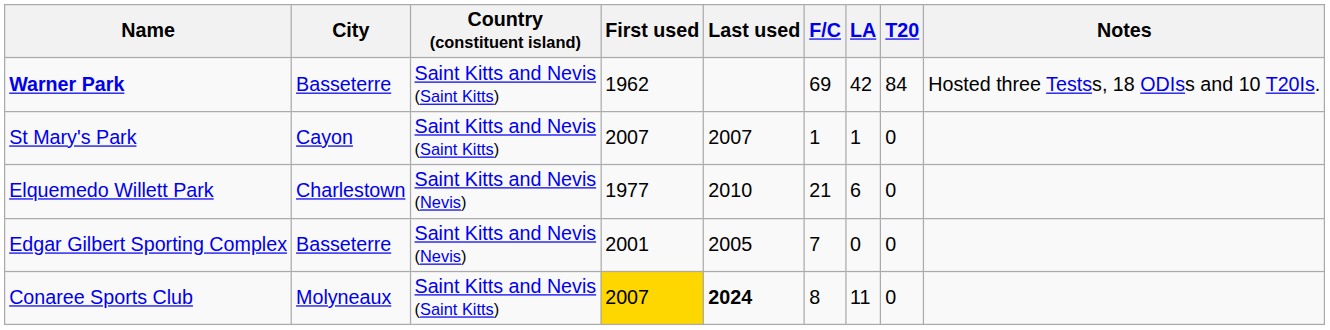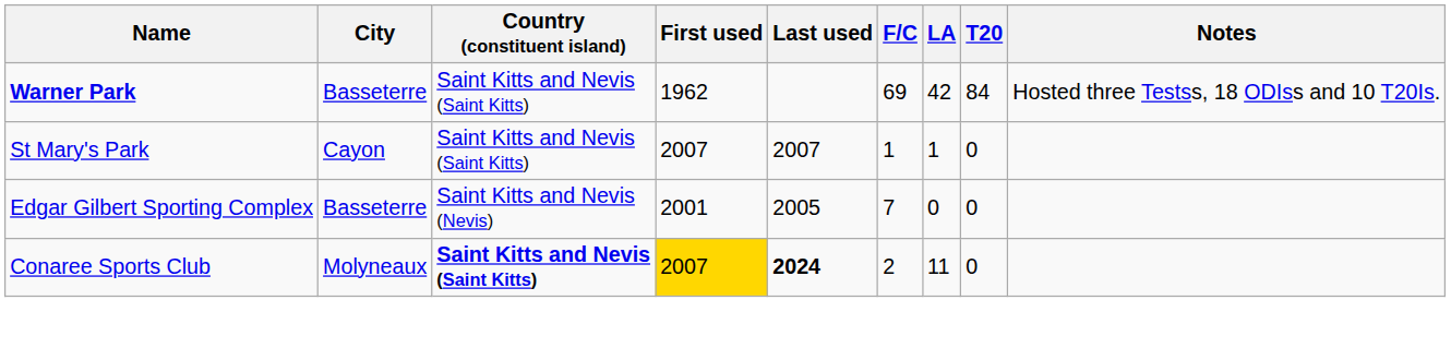 <table class ="wikitable sortable">
 <tr>
 <th>Name</th>
 <th>City</th>
 <th>Country<br><small>(constituent island)</small></th>
 <th>First used</th>
 <th>Last used</th>
 <th><a href='#'>F/C</a></th>
 <th><a href='#'>LA</a></th>
 <th><a href='#'>T20</a></th>
 <th>Notes</th>
 </tr>
 <tr>
 <td><strong><a href='#'>Warner Park</a></strong></td>
 <td><a href='#'>Basseterre</a></td>
 <td><a href='#'>Saint Kitts and Nevis</a><br><small>(<a href='#'>Saint Kitts</a>)</small></td>
 <td>1962</td>
 <td></td>
 <td>69</td>
 <td>42</td>
 <td>84</td>
 <td>Hosted three <a href='#'>Tests</a>s, 18 <a href='#'>ODIs</a>s and 10 <a href='#'>T20Is</a>.</td>
 </tr>
 <tr>
 <td><a href='#'>St Mary's Park</a></td>
 <td><a href='#'>Cayon</a></td>
 <td><a href='#'>Saint Kitts and Nevis</a><br><small>(<a href='#'>Saint Kitts</a>)</small></td>
 <td>2007</td>
 <td>2007</td>
 <td>1</td>
 <td>1</td>
 <td>0</td>
 <td></td>
 </tr>
 <tr>
-<td><a href='#'>Elquemedo Willett Park</a></td>
-<td><a href='#'>Charlestown</a></td>
-<td><a href='#'>Saint Kitts and Nevis</a><br><small>(<a href='#'>Nevis</a>)</small></td>
-<td>1977</td>
-<td>2010</td>
-<td>21</td>
-<td>6</td>
-<td>0</td>
-<td></td>
-</tr>
-<tr>
 <td><a href='#'>Edgar Gilbert Sporting Complex</a></td>
 <td><a href='#'>Basseterre</a></td>
 <td><a href='#'>Saint Kitts and Nevis</a><br><small>(<a href='#'>Nevis</a>)</small></td>
 <td>2001</td>
 <td>2005</td>
 <td>7</td>
 <td>0</td>
 <td>0</td>
 <td></td>
 </tr>
 <tr>
 <td><a href='#'>Conaree Sports Club</a></td>
 <td><a href='#'>Molyneaux</a></td>
-<td><a href='#'>Saint Kitts and Nevis</a><br><small>(<a href='#'>Saint Kitts</a>)</small></td>
+<td><strong><a href='#'>Saint Kitts and Nevis</a><br><small>(<a href='#'>Saint Kitts</a>)</small></strong></td>
 <td style="background: gold;">2007</td>
 <td><strong>2024</strong></td>
-<td>8</td>
+<td>2</td>
 <td>11</td>
 <td>0</td>
 <td></td>
 </tr>
 </table>
